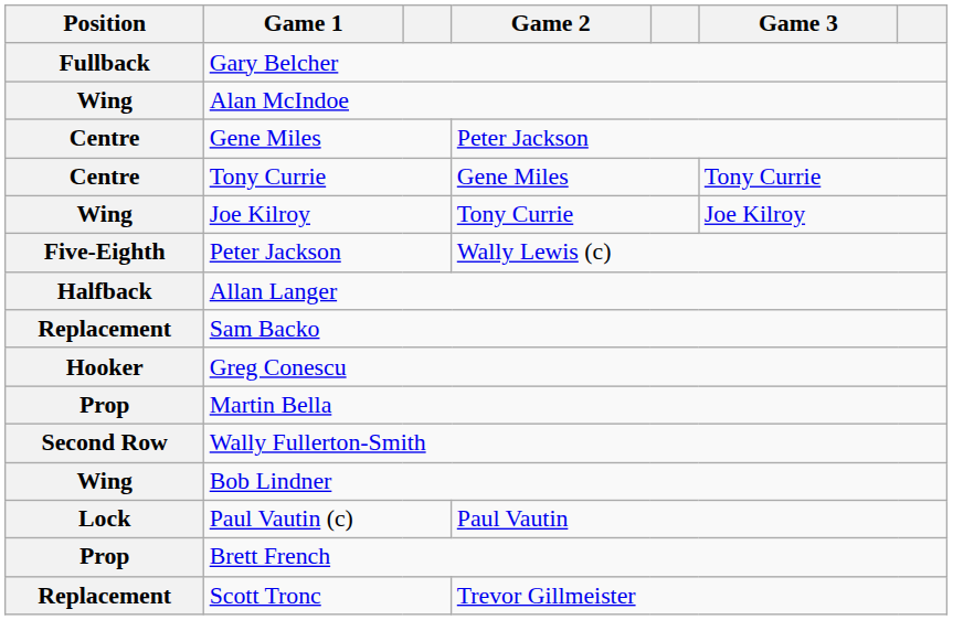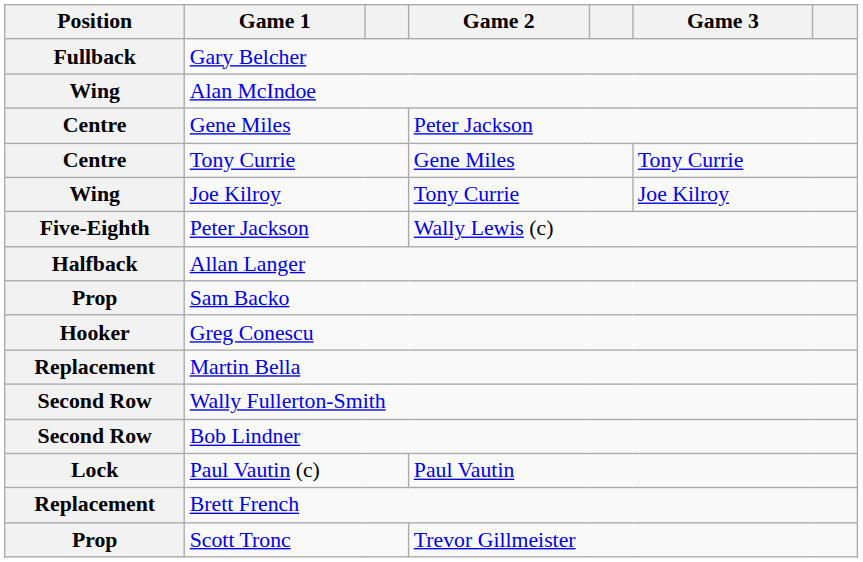 <table class="wikitable">
 <tr>
 <th style="width:125px;">Position</th>
 <th style="width:125px;">Game 1</th>
 <th style="width:25px;"></th>
 <th style="width:125px;">Game 2</th>
 <th style="width:25px;"></th>
 <th style="width:125px;">Game 3</th>
 <th style="width:25px;"></th>
 </tr>
 <tr>
 <th>Fullback</th>
 <td colspan="6"> <a href='#'>Gary Belcher</a></td>
 </tr>
 <tr>
 <th>Wing</th>
 <td colspan="6"> <a href='#'>Alan McIndoe</a></td>
 </tr>
 <tr>
 <th>Centre</th>
 <td colspan="2"> <a href='#'>Gene Miles</a></td>
 <td colspan="4"> <a href='#'>Peter Jackson</a></td>
 </tr>
 <tr>
 <th>Centre</th>
 <td colspan="2"> <a href='#'>Tony Currie</a></td>
 <td colspan="2"> <a href='#'>Gene Miles</a></td>
 <td colspan="2"> <a href='#'>Tony Currie</a></td>
 </tr>
 <tr>
 <th>Wing</th>
 <td colspan="2"> <a href='#'>Joe Kilroy</a></td>
 <td colspan="2"> <a href='#'>Tony Currie</a></td>
 <td colspan="2"> <a href='#'>Joe Kilroy</a></td>
 </tr>
 <tr>
 <th>Five-Eighth</th>
 <td colspan="2"> <a href='#'>Peter Jackson</a></td>
 <td colspan="4"> <a href='#'>Wally Lewis</a> (c)</td>
 </tr>
 <tr>
 <th>Halfback</th>
 <td colspan="6"> <a href='#'>Allan Langer</a></td>
 </tr>
 <tr>
-<th>Replacement</th>
+<th>Prop</th>
 <td colspan="6"> <a href='#'>Sam Backo</a></td>
 </tr>
 <tr>
 <th>Hooker</th>
 <td colspan="6"> <a href='#'>Greg Conescu</a></td>
 </tr>
 <tr>
-<th>Prop</th>
+<th>Replacement</th>
 <td colspan="6"> <a href='#'>Martin Bella</a></td>
 </tr>
 <tr>
 <th>Second Row</th>
 <td colspan="6"> <a href='#'>Wally Fullerton-Smith</a></td>
 </tr>
 <tr>
-<th>Wing</th>
+<th>Second Row</th>
 <td colspan="6"> <a href='#'>Bob Lindner</a></td>
 </tr>
 <tr>
 <th>Lock</th>
 <td colspan="2"> <a href='#'>Paul Vautin</a> (c)</td>
 <td colspan="4"> <a href='#'>Paul Vautin</a></td>
 </tr>
 <tr>
-<th>Prop</th>
+<th>Replacement</th>
 <td colspan="6"> <a href='#'>Brett French</a></td>
 </tr>
 <tr>
-<th>Replacement</th>
+<th>Prop</th>
 <td colspan="2"> <a href='#'>Scott Tronc</a></td>
 <td colspan="4"> <a href='#'>Trevor Gillmeister</a></td>
 </tr>
 </table>
